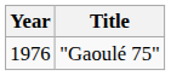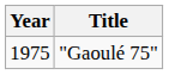 <table class="wikitable">
 <tr>
 <th>Year</th>
 <th>Title</th>
 </tr>
 <tr>
-<td>1976</td>
+<td>1975</td>
 <td>"Gaoulé 75"</td>
 </tr>
 </table>
